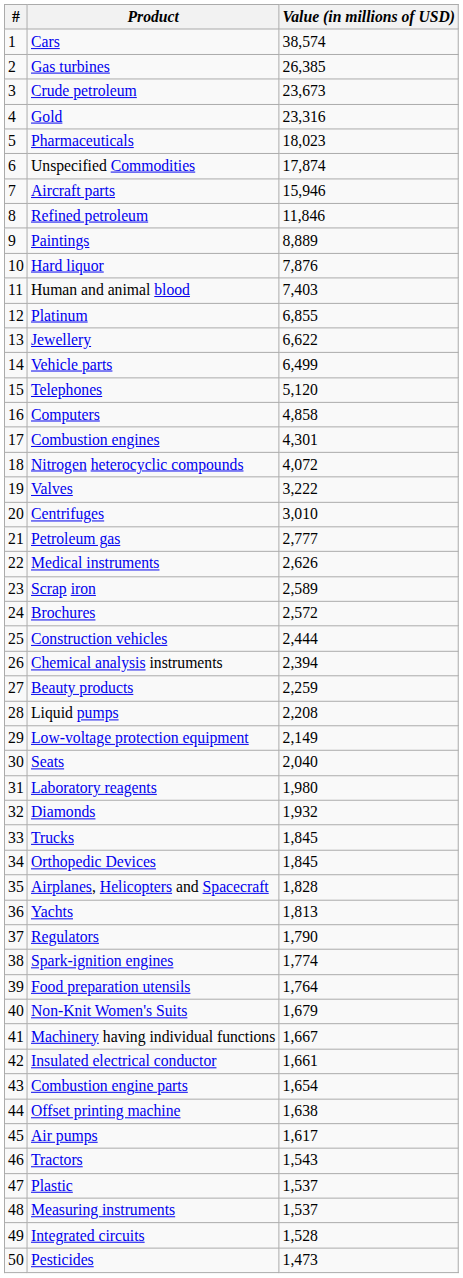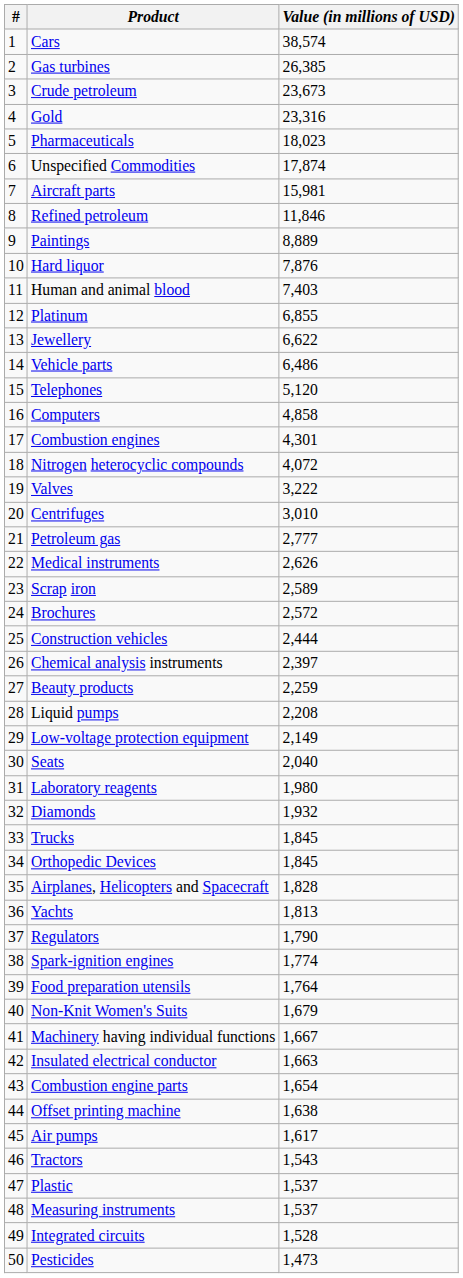 <table class="wikitable sortable plainrowheads" ;">
 <tr>
 <th scope="col">#</th>
 <th scope="col"><strong><em>Product</em></strong></th>
 <th scope="col"><strong><em>Value (in millions of USD)</em></strong></th>
 </tr>
 <tr>
 <td>1</td>
 <td><a href='#'>Cars</a></td>
 <td>38,574</td>
 </tr>
 <tr>
 <td>2</td>
 <td><a href='#'>Gas turbines</a></td>
 <td>26,385</td>
 </tr>
 <tr>
 <td>3</td>
 <td><a href='#'>Crude petroleum</a></td>
 <td>23,673</td>
 </tr>
 <tr>
 <td>4</td>
 <td><a href='#'>Gold</a></td>
 <td>23,316</td>
 </tr>
 <tr>
 <td>5</td>
 <td><a href='#'>Pharmaceuticals</a></td>
 <td>18,023</td>
 </tr>
 <tr>
 <td>6</td>
 <td>Unspecified <a href='#'>Commodities</a></td>
 <td>17,874</td>
 </tr>
 <tr>
 <td>7</td>
 <td><a href='#'>Aircraft parts</a></td>
-<td>15,946</td>
+<td>15,981</td>
 </tr>
 <tr>
 <td>8</td>
 <td><a href='#'>Refined petroleum</a></td>
 <td>11,846</td>
 </tr>
 <tr>
 <td>9</td>
 <td><a href='#'>Paintings</a></td>
 <td>8,889</td>
 </tr>
 <tr>
 <td>10</td>
 <td><a href='#'>Hard liquor</a></td>
 <td>7,876</td>
 </tr>
 <tr>
 <td>11</td>
 <td>Human and animal <a href='#'>blood</a></td>
 <td>7,403</td>
 </tr>
 <tr>
 <td>12</td>
 <td><a href='#'>Platinum</a></td>
 <td>6,855</td>
 </tr>
 <tr>
 <td>13</td>
 <td><a href='#'>Jewellery</a></td>
 <td>6,622</td>
 </tr>
 <tr>
 <td>14</td>
 <td><a href='#'>Vehicle parts</a></td>
-<td>6,499</td>
+<td>6,486</td>
 </tr>
 <tr>
 <td>15</td>
 <td><a href='#'>Telephones</a></td>
 <td>5,120</td>
 </tr>
 <tr>
 <td>16</td>
 <td><a href='#'>Computers</a></td>
 <td>4,858</td>
 </tr>
 <tr>
 <td>17</td>
 <td><a href='#'>Combustion engines</a></td>
 <td>4,301</td>
 </tr>
 <tr>
 <td>18</td>
 <td><a href='#'>Nitrogen</a> <a href='#'>heterocyclic compounds</a></td>
 <td>4,072</td>
 </tr>
 <tr>
 <td>19</td>
 <td><a href='#'>Valves</a></td>
 <td>3,222</td>
 </tr>
 <tr>
 <td>20</td>
 <td><a href='#'>Centrifuges</a></td>
 <td>3,010</td>
 </tr>
 <tr>
 <td>21</td>
 <td><a href='#'>Petroleum gas</a></td>
 <td>2,777</td>
 </tr>
 <tr>
 <td>22</td>
 <td><a href='#'>Medical instruments</a></td>
 <td>2,626</td>
 </tr>
 <tr>
 <td>23</td>
 <td><a href='#'>Scrap</a> <a href='#'>iron</a></td>
 <td>2,589</td>
 </tr>
 <tr>
 <td>24</td>
 <td><a href='#'>Brochures</a></td>
 <td>2,572</td>
 </tr>
 <tr>
 <td>25</td>
 <td><a href='#'>Construction vehicles</a></td>
 <td>2,444</td>
 </tr>
 <tr>
 <td>26</td>
 <td><a href='#'>Chemical analysis</a> instruments</td>
-<td>2,394</td>
+<td>2,397</td>
 </tr>
 <tr>
 <td>27</td>
 <td><a href='#'>Beauty products</a></td>
 <td>2,259</td>
 </tr>
 <tr>
 <td>28</td>
 <td>Liquid <a href='#'>pumps</a></td>
 <td>2,208</td>
 </tr>
 <tr>
 <td>29</td>
 <td><a href='#'>Low-voltage protection equipment</a></td>
 <td>2,149</td>
 </tr>
 <tr>
 <td>30</td>
 <td><a href='#'>Seats</a></td>
 <td>2,040</td>
 </tr>
 <tr>
 <td>31</td>
 <td><a href='#'>Laboratory reagents</a></td>
 <td>1,980</td>
 </tr>
 <tr>
 <td>32</td>
 <td><a href='#'>Diamonds</a></td>
 <td>1,932</td>
 </tr>
 <tr>
 <td>33</td>
 <td><a href='#'>Trucks</a></td>
 <td>1,845</td>
 </tr>
 <tr>
 <td>34</td>
 <td><a href='#'>Orthopedic Devices</a></td>
 <td>1,845</td>
 </tr>
 <tr>
 <td>35</td>
 <td><a href='#'>Airplanes</a>, <a href='#'>Helicopters</a> and <a href='#'>Spacecraft</a></td>
 <td>1,828</td>
 </tr>
 <tr>
 <td>36</td>
 <td><a href='#'>Yachts</a></td>
 <td>1,813</td>
 </tr>
 <tr>
 <td>37</td>
 <td><a href='#'>Regulators</a></td>
 <td>1,790</td>
 </tr>
 <tr>
 <td>38</td>
 <td><a href='#'>Spark-ignition engines</a></td>
 <td>1,774</td>
 </tr>
 <tr>
 <td>39</td>
 <td><a href='#'>Food preparation utensils</a></td>
 <td>1,764</td>
 </tr>
 <tr>
 <td>40</td>
 <td><a href='#'>Non-Knit Women's Suits</a></td>
 <td>1,679</td>
 </tr>
 <tr>
 <td>41</td>
 <td><a href='#'>Machinery</a> having individual functions</td>
 <td>1,667</td>
 </tr>
 <tr>
 <td>42</td>
 <td><a href='#'>Insulated electrical conductor</a></td>
-<td>1,661</td>
+<td>1,663</td>
 </tr>
 <tr>
 <td>43</td>
 <td><a href='#'>Combustion engine parts</a></td>
 <td>1,654</td>
 </tr>
 <tr>
 <td>44</td>
 <td><a href='#'>Offset printing machine</a></td>
 <td>1,638</td>
 </tr>
 <tr>
 <td>45</td>
 <td><a href='#'>Air pumps</a></td>
 <td>1,617</td>
 </tr>
 <tr>
 <td>46</td>
 <td><a href='#'>Tractors</a></td>
 <td>1,543</td>
 </tr>
 <tr>
 <td>47</td>
 <td><a href='#'>Plastic</a></td>
 <td>1,537</td>
 </tr>
 <tr>
 <td>48</td>
 <td><a href='#'>Measuring instruments</a></td>
 <td>1,537</td>
 </tr>
 <tr>
 <td>49</td>
 <td><a href='#'>Integrated circuits</a></td>
 <td>1,528</td>
 </tr>
 <tr>
 <td>50</td>
 <td><a href='#'>Pesticides</a></td>
 <td>1,473</td>
 </tr>
 </table>
